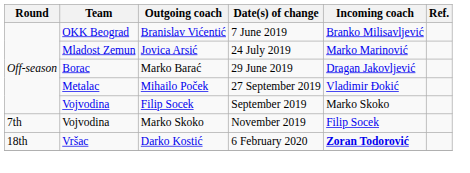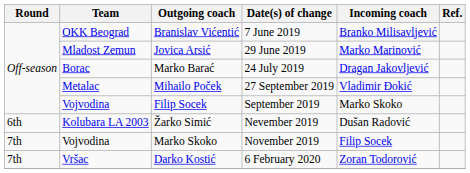 <table class="wikitable">
 <tr>
 <th>Round</th>
 <th>Team</th>
 <th>Outgoing coach</th>
 <th>Date(s) of change</th>
 <th>Incoming coach</th>
 <th>Ref.</th>
 </tr>
 <tr>
 <td rowspan=5><em>Off-season</em></td>
 <td><a href='#'>OKK Beograd</a></td>
 <td> <a href='#'>Branislav Vićentić</a></td>
 <td>7 June 2019</td>
 <td> <a href='#'>Branko Milisavljević</a></td>
 <td></td>
 </tr>
 <tr>
 <td><a href='#'>Mladost Zemun</a></td>
 <td> <a href='#'>Jovica Arsić</a></td>
-<td>24 July 2019</td>
+<td>29 June 2019</td>
 <td> <a href='#'>Marko Marinović</a></td>
 <td></td>
 </tr>
 <tr>
 <td><a href='#'>Borac</a></td>
 <td> Marko Barać</td>
-<td>29 June 2019</td>
+<td>24 July 2019</td>
 <td> <a href='#'>Dragan Jakovljević</a></td>
 <td></td>
 </tr>
 <tr>
 <td><a href='#'>Metalac</a></td>
 <td> <a href='#'>Mihailo Poček</a></td>
 <td>27 September 2019</td>
 <td> <a href='#'>Vladimir Đokić</a></td>
 <td></td>
 </tr>
 <tr>
 <td><a href='#'>Vojvodina</a></td>
 <td> <a href='#'>Filip Socek</a></td>
 <td>September 2019</td>
 <td> Marko Skoko</td>
 <td></td>
 </tr>
 <tr>
+<td>6th</td>
+<td><a href='#'>Kolubara LA 2003</a></td>
+<td> Žarko Simić</td>
+<td>Nevember 2019</td>
+<td> Dušan Radović</td>
+<td></td>
+</tr>
+<tr>
 <td>7th</td>
 <td>Vojvodina</td>
 <td> Marko Skoko</td>
 <td>November 2019</td>
 <td> <a href='#'>Filip Socek</a></td>
 <td></td>
 </tr>
 <tr>
-<td>18th</td>
+<td>7th</td>
 <td><a href='#'>Vršac</a></td>
 <td> <a href='#'>Darko Kostić</a></td>
 <td>6 February 2020</td>
-<td><strong> <a href='#'>Zoran Todorović</a></strong></td>
+<td> <a href='#'>Zoran Todorović</a></td>
 <td></td>
 </tr>
 <tr>
 </tr>
 </table>
